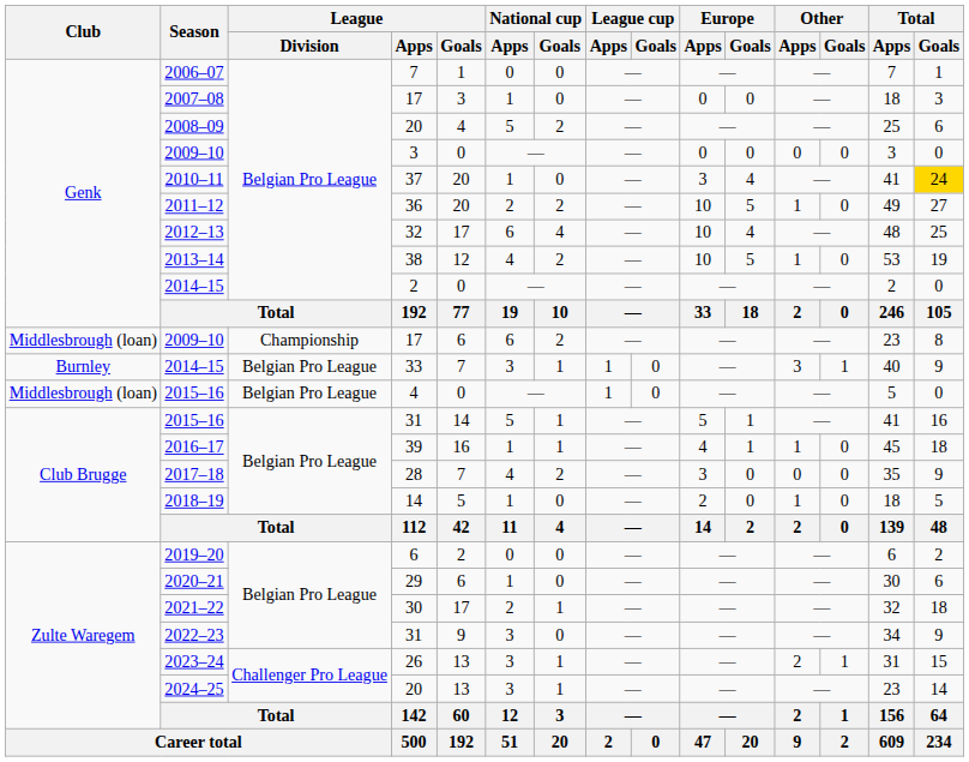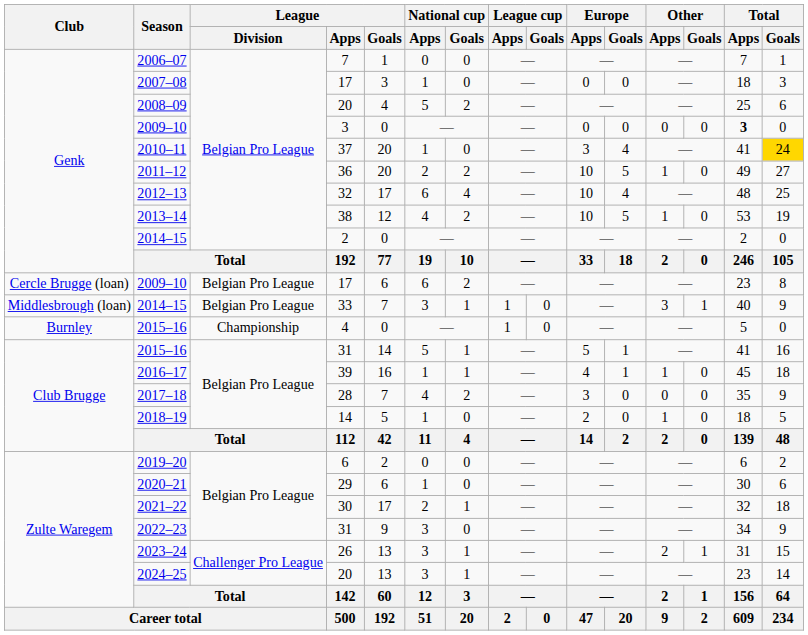 <table class="wikitable" style="text-align:center">
 <tr>
 <th rowspan="2">Club</th>
 <th rowspan="2">Season</th>
 <th colspan="3">League</th>
 <th colspan="2">National cup</th>
 <th colspan="2">League cup</th>
 <th colspan="2">Europe</th>
 <th colspan="2">Other</th>
 <th colspan="2">Total</th>
 </tr>
 <tr>
 <th>Division</th>
 <th>Apps</th>
 <th>Goals</th>
 <th>Apps</th>
 <th>Goals</th>
 <th>Apps</th>
 <th>Goals</th>
 <th>Apps</th>
 <th>Goals</th>
 <th>Apps</th>
 <th>Goals</th>
 <th>Apps</th>
 <th>Goals</th>
 </tr>
 <tr>
 <td rowspan="10"><a href='#'>Genk</a></td>
 <td><a href='#'>2006–07</a></td>
 <td rowspan="9"><a href='#'>Belgian Pro League</a></td>
 <td>7</td>
 <td>1</td>
 <td>0</td>
 <td>0</td>
 <td colspan="2">—</td>
 <td colspan="2">—</td>
 <td colspan="2">—</td>
 <td>7</td>
 <td>1</td>
 </tr>
 <tr>
 <td><a href='#'>2007–08</a></td>
 <td>17</td>
 <td>3</td>
 <td>1</td>
 <td>0</td>
 <td colspan="2">—</td>
 <td>0</td>
 <td>0</td>
 <td colspan="2">—</td>
 <td>18</td>
 <td>3</td>
 </tr>
 <tr>
 <td><a href='#'>2008–09</a></td>
 <td>20</td>
 <td>4</td>
 <td>5</td>
 <td>2</td>
 <td colspan="2">—</td>
 <td colspan="2">—</td>
 <td colspan="2">—</td>
 <td>25</td>
 <td>6</td>
 </tr>
 <tr>
 <td><a href='#'>2009–10</a></td>
 <td>3</td>
 <td>0</td>
 <td colspan="2">—</td>
 <td colspan="2">—</td>
 <td>0</td>
 <td>0</td>
 <td>0</td>
 <td>0</td>
-<td>3</td>
+<td><strong>3</strong></td>
 <td>0</td>
 </tr>
 <tr>
 <td><a href='#'>2010–11</a></td>
 <td>37</td>
 <td>20</td>
 <td>1</td>
 <td>0</td>
 <td colspan="2">—</td>
 <td>3</td>
 <td>4</td>
 <td colspan="2">—</td>
 <td>41</td>
 <td style="background: gold;">24</td>
 </tr>
 <tr>
 <td><a href='#'>2011–12</a></td>
 <td>36</td>
 <td>20</td>
 <td>2</td>
 <td>2</td>
 <td colspan="2">—</td>
 <td>10</td>
 <td>5</td>
 <td>1</td>
 <td>0</td>
 <td>49</td>
 <td>27</td>
 </tr>
 <tr>
 <td><a href='#'>2012–13</a></td>
 <td>32</td>
 <td>17</td>
 <td>6</td>
 <td>4</td>
 <td colspan="2">—</td>
 <td>10</td>
 <td>4</td>
 <td colspan="2">—</td>
 <td>48</td>
 <td>25</td>
 </tr>
 <tr>
 <td><a href='#'>2013–14</a></td>
 <td>38</td>
 <td>12</td>
 <td>4</td>
 <td>2</td>
 <td colspan="2">—</td>
 <td>10</td>
 <td>5</td>
 <td>1</td>
 <td>0</td>
 <td>53</td>
 <td>19</td>
 </tr>
 <tr>
 <td><a href='#'>2014–15</a></td>
 <td>2</td>
 <td>0</td>
 <td colspan="2">—</td>
 <td colspan="2">—</td>
 <td colspan="2">—</td>
 <td colspan="2">—</td>
 <td>2</td>
 <td>0</td>
 </tr>
 <tr>
 <th colspan="2">Total</th>
 <th>192</th>
 <th>77</th>
 <th>19</th>
 <th>10</th>
 <th colspan="2">—</th>
 <th>33</th>
 <th>18</th>
 <th>2</th>
 <th>0</th>
 <th>246</th>
 <th>105</th>
 </tr>
 <tr>
-<td><a href='#'>Middlesbrough</a> (loan)</td>
+<td><a href='#'>Cercle Brugge</a> (loan)</td>
 <td><a href='#'>2009–10</a></td>
-<td>Championship</td>
+<td>Belgian Pro League</td>
 <td>17</td>
 <td>6</td>
 <td>6</td>
 <td>2</td>
 <td colspan="2">—</td>
 <td colspan="2">—</td>
 <td colspan="2">—</td>
 <td>23</td>
 <td>8</td>
 </tr>
 <tr>
-<td><a href='#'>Burnley</a></td>
+<td><a href='#'>Middlesbrough</a> (loan)</td>
 <td><a href='#'>2014–15</a></td>
 <td>Belgian Pro League</td>
 <td>33</td>
 <td>7</td>
 <td>3</td>
 <td>1</td>
 <td>1</td>
 <td>0</td>
 <td colspan="2">—</td>
 <td>3</td>
 <td>1</td>
 <td>40</td>
 <td>9</td>
 </tr>
 <tr>
-<td><a href='#'>Middlesbrough</a> (loan)</td>
+<td><a href='#'>Burnley</a></td>
 <td><a href='#'>2015–16</a></td>
-<td>Belgian Pro League</td>
+<td>Championship</td>
 <td>4</td>
 <td>0</td>
 <td colspan="2">—</td>
 <td>1</td>
 <td>0</td>
 <td colspan="2">—</td>
 <td colspan="2">—</td>
 <td>5</td>
 <td>0</td>
 </tr>
 <tr>
 <td rowspan="5"><a href='#'>Club Brugge</a></td>
 <td><a href='#'>2015–16</a></td>
 <td rowspan="4">Belgian Pro League</td>
 <td>31</td>
 <td>14</td>
 <td>5</td>
 <td>1</td>
 <td colspan="2">—</td>
 <td>5</td>
 <td>1</td>
 <td colspan="2">—</td>
 <td>41</td>
 <td>16</td>
 </tr>
 <tr>
 <td><a href='#'>2016–17</a></td>
 <td>39</td>
 <td>16</td>
 <td>1</td>
 <td>1</td>
 <td colspan="2">—</td>
 <td>4</td>
 <td>1</td>
 <td>1</td>
 <td>0</td>
 <td>45</td>
 <td>18</td>
 </tr>
 <tr>
 <td><a href='#'>2017–18</a></td>
 <td>28</td>
 <td>7</td>
 <td>4</td>
 <td>2</td>
 <td colspan="2">—</td>
 <td>3</td>
 <td>0</td>
 <td>0</td>
 <td>0</td>
 <td>35</td>
 <td>9</td>
 </tr>
 <tr>
 <td><a href='#'>2018–19</a></td>
 <td>14</td>
 <td>5</td>
 <td>1</td>
 <td>0</td>
 <td colspan="2">—</td>
 <td>2</td>
 <td>0</td>
 <td>1</td>
 <td>0</td>
 <td>18</td>
 <td>5</td>
 </tr>
 <tr>
 <th colspan="2">Total</th>
 <th>112</th>
 <th>42</th>
 <th>11</th>
 <th>4</th>
 <th colspan="2">—</th>
 <th>14</th>
 <th>2</th>
 <th>2</th>
 <th>0</th>
 <th>139</th>
 <th>48</th>
 </tr>
 <tr>
 <td rowspan="7"><a href='#'>Zulte Waregem</a></td>
 <td><a href='#'>2019–20</a></td>
 <td rowspan="4">Belgian Pro League</td>
 <td>6</td>
 <td>2</td>
 <td>0</td>
 <td>0</td>
 <td colspan="2">—</td>
 <td colspan="2">—</td>
 <td colspan="2">—</td>
 <td>6</td>
 <td>2</td>
 </tr>
 <tr>
 <td><a href='#'>2020–21</a></td>
 <td>29</td>
 <td>6</td>
 <td>1</td>
 <td>0</td>
 <td colspan="2">—</td>
 <td colspan="2">—</td>
 <td colspan="2">—</td>
 <td>30</td>
 <td>6</td>
 </tr>
 <tr>
 <td><a href='#'>2021–22</a></td>
 <td>30</td>
 <td>17</td>
 <td>2</td>
 <td>1</td>
 <td colspan="2">—</td>
 <td colspan="2">—</td>
 <td colspan="2">—</td>
 <td>32</td>
 <td>18</td>
 </tr>
 <tr>
 <td><a href='#'>2022–23</a></td>
 <td>31</td>
 <td>9</td>
 <td>3</td>
 <td>0</td>
 <td colspan="2">—</td>
 <td colspan="2">—</td>
 <td colspan="2">—</td>
 <td>34</td>
 <td>9</td>
 </tr>
 <tr>
 <td><a href='#'>2023–24</a></td>
 <td rowspan="2"><a href='#'>Challenger Pro League</a></td>
 <td>26</td>
 <td>13</td>
 <td>3</td>
 <td>1</td>
 <td colspan="2">—</td>
 <td colspan="2">—</td>
 <td>2</td>
 <td>1</td>
 <td>31</td>
 <td>15</td>
 </tr>
 <tr>
 <td><a href='#'>2024–25</a></td>
 <td>20</td>
 <td>13</td>
 <td>3</td>
 <td>1</td>
 <td colspan="2">—</td>
 <td colspan="2">—</td>
 <td colspan="2">—</td>
 <td>23</td>
 <td>14</td>
 </tr>
 <tr>
 <th colspan="2">Total</th>
 <th>142</th>
 <th>60</th>
 <th>12</th>
 <th>3</th>
 <th colspan="2">—</th>
 <th colspan="2">—</th>
 <th>2</th>
 <th>1</th>
 <th>156</th>
 <th>64</th>
 </tr>
 <tr>
 <th colspan="3">Career total</th>
 <th>500</th>
 <th>192</th>
 <th>51</th>
 <th>20</th>
 <th>2</th>
 <th>0</th>
 <th>47</th>
 <th>20</th>
 <th>9</th>
 <th>2</th>
 <th>609</th>
 <th>234</th>
 </tr>
 </table>
